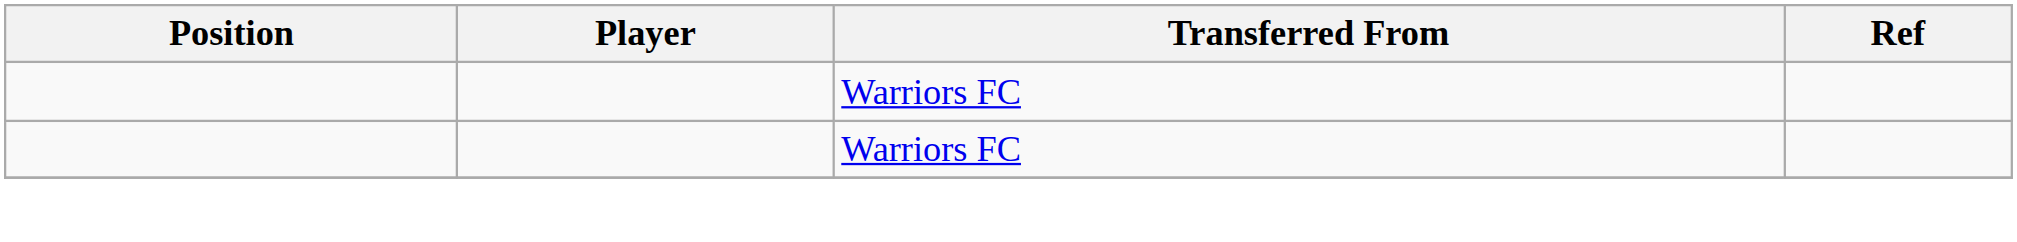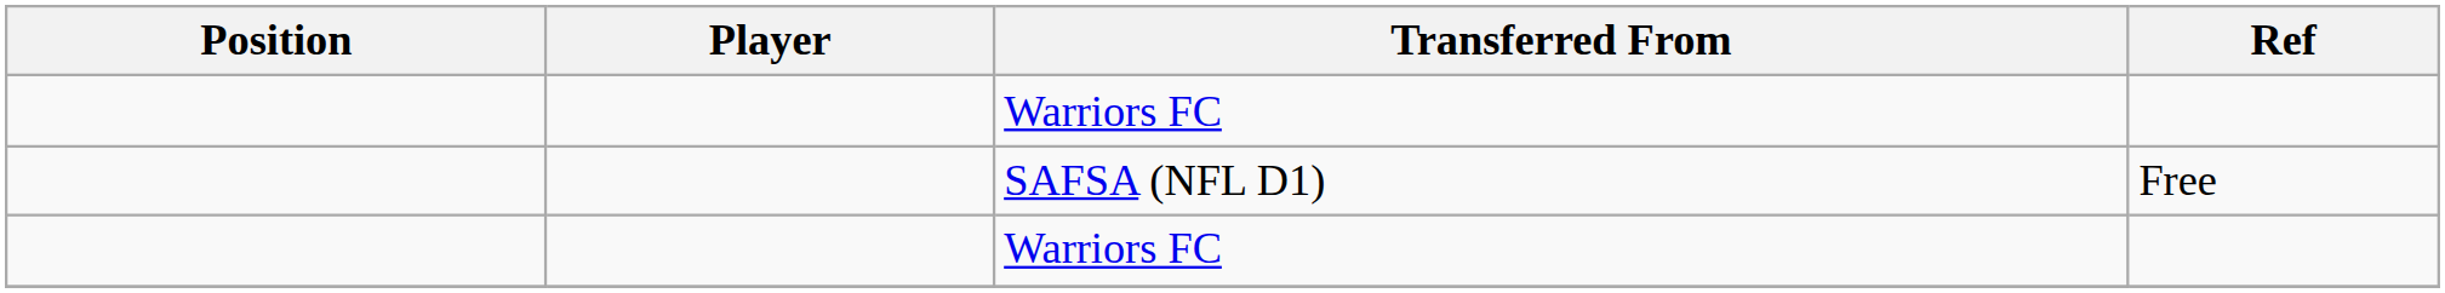 <table class="wikitable sortable" style="width:70%; text-align:center; font-size:100%; text-align:left;">
 <tr>
 <th><strong>Position</strong></th>
 <th><strong>Player</strong></th>
 <th><strong>Transferred From</strong></th>
 <th><strong>Ref</strong></th>
 </tr>
 <tr>
 <td></td>
 <td></td>
 <td> <a href='#'>Warriors FC</a></td>
 <td></td>
 </tr>
 <tr>
 <td></td>
 <td></td>
+<td> <a href='#'>SAFSA</a> (NFL D1)</td>
+<td>Free</td>
+</tr>
+<tr>
+<td></td>
+<td></td>
 <td> <a href='#'>Warriors FC</a></td>
 <td></td>
 </tr>
 <tr>
 </tr>
 </table>
